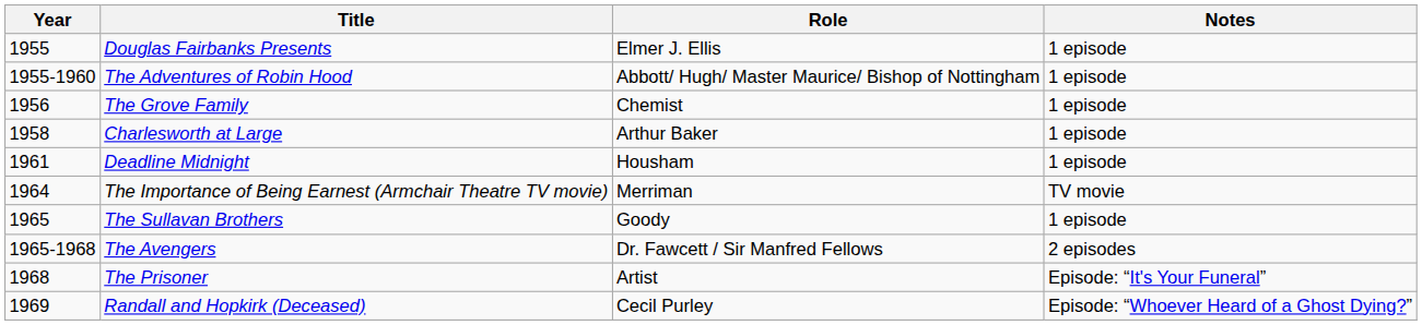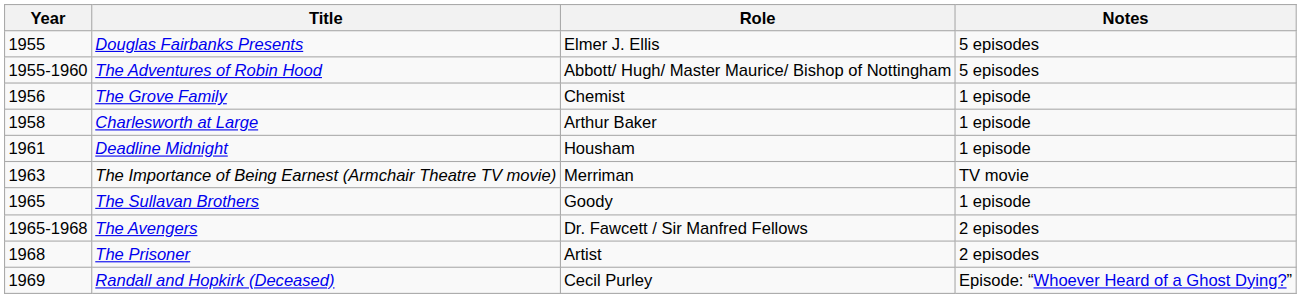 <table class="wikitable" style="font-size: 95%;">
 <tr>
 <th>Year</th>
 <th>Title</th>
 <th>Role</th>
 <th>Notes</th>
 </tr>
 <tr>
 <td>1955</td>
 <td><em><a href='#'>Douglas Fairbanks Presents</a></em></td>
 <td>Elmer J. Ellis</td>
-<td>1 episode</td>
+<td>5 episodes</td>
 </tr>
 <tr>
 <td>1955-1960</td>
 <td><em><a href='#'>The Adventures of Robin Hood</a></em></td>
 <td>Abbott/ Hugh/ Master Maurice/ Bishop of Nottingham</td>
-<td>1 episode</td>
+<td>5 episodes</td>
 </tr>
 <tr>
 <td>1956</td>
 <td><em><a href='#'>The Grove Family</a></em></td>
 <td>Chemist</td>
 <td>1 episode</td>
 </tr>
 <tr>
 <td>1958</td>
 <td><em><a href='#'>Charlesworth at Large</a></em></td>
 <td>Arthur Baker</td>
 <td>1 episode</td>
 </tr>
 <tr>
 <td>1961</td>
 <td><em><a href='#'>Deadline Midnight</a></em></td>
 <td>Housham</td>
 <td>1 episode</td>
 </tr>
 <tr>
-<td>1964</td>
+<td>1963</td>
 <td><em>The Importance of Being Earnest (Armchair Theatre TV movie)</em></td>
 <td>Merriman</td>
 <td>TV movie</td>
 </tr>
 <tr>
 <td>1965</td>
 <td><em><a href='#'>The Sullavan Brothers</a></em></td>
 <td>Goody</td>
 <td>1 episode</td>
 </tr>
 <tr>
 <td>1965-1968</td>
 <td><em><a href='#'>The Avengers</a></em></td>
 <td>Dr. Fawcett / Sir Manfred Fellows</td>
 <td>2 episodes</td>
 </tr>
 <tr>
 <td>1968</td>
 <td><em><a href='#'>The Prisoner</a></em></td>
 <td>Artist</td>
-<td>Episode: “<a href='#'>It's Your Funeral</a>”</td>
+<td>2 episodes</td>
 </tr>
 <tr>
 <td>1969</td>
 <td><em><a href='#'>Randall and Hopkirk (Deceased)</a></em></td>
 <td>Cecil Purley</td>
 <td>Episode: “<a href='#'>Whoever Heard of a Ghost Dying?</a>”</td>
 </tr>
 </table>
